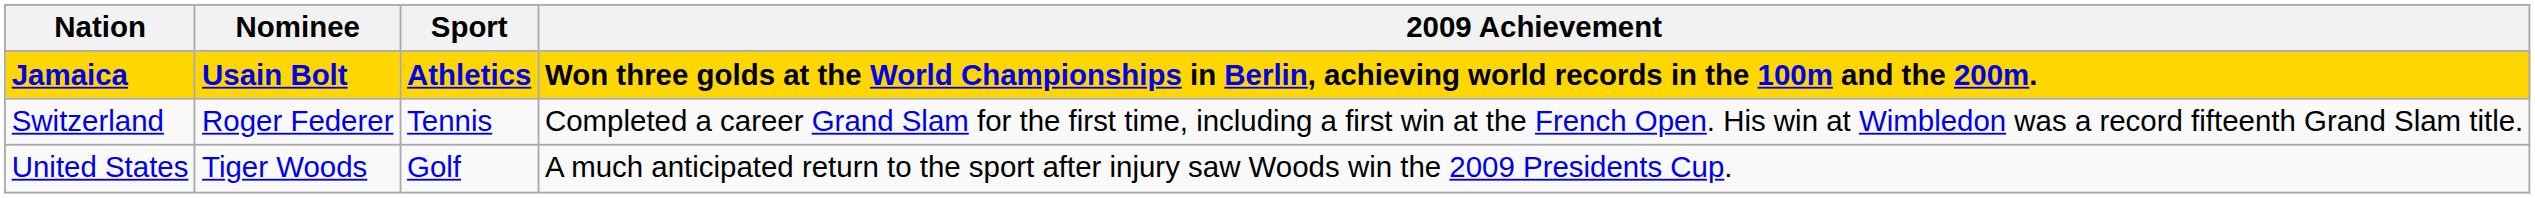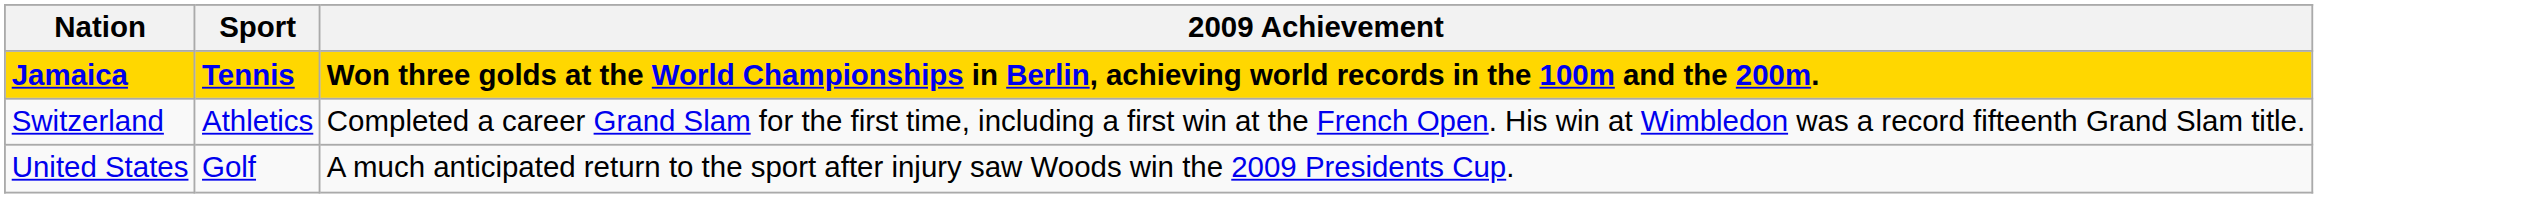 <table class="wikitable">
 <tr>
 <th>Nation</th>
-<th>Nominee</th>
 <th>Sport</th>
 <th>2009 Achievement</th>
 </tr>
 <tr style="font-weight:bold; background:gold;">
 <td><a href='#'>Jamaica</a></td>
-<td><a href='#'>Usain Bolt</a></td>
-<td><a href='#'>Athletics</a></td>
+<td><a href='#'>Tennis</a></td>
 <td>Won three golds at the <a href='#'>World Championships</a> in <a href='#'>Berlin</a>, achieving world records in the <a href='#'>100m</a> and the <a href='#'>200m</a>.</td>
 </tr>
 <tr>
 <td><a href='#'>Switzerland</a></td>
-<td><a href='#'>Roger Federer</a></td>
-<td><a href='#'>Tennis</a></td>
+<td><a href='#'>Athletics</a></td>
 <td>Completed a career <a href='#'>Grand Slam</a> for the first time, including a first win at the <a href='#'>French Open</a>. His win at <a href='#'>Wimbledon</a> was a record fifteenth Grand Slam title.</td>
 </tr>
 <tr>
 <td><a href='#'>United States</a></td>
-<td><a href='#'>Tiger Woods</a></td>
 <td><a href='#'>Golf</a></td>
 <td>A much anticipated return to the sport after injury saw Woods win the <a href='#'>2009 Presidents Cup</a>.</td>
 </tr>
 </table>
